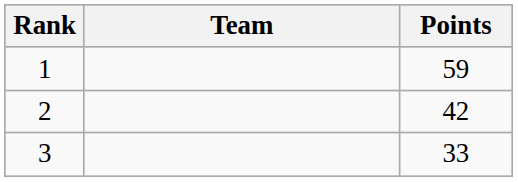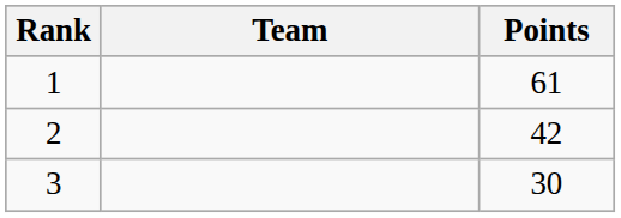 <table class="wikitable" style="text-align:center;">
 <tr>
 <th width=40>Rank</th>
 <th width=180>Team</th>
 <th width=60>Points</th>
 </tr>
 <tr>
 <td>1</td>
 <td align=left></td>
-<td>59</td>
+<td>61</td>
 </tr>
 <tr>
 <td>2</td>
 <td align=left></td>
 <td>42</td>
 </tr>
 <tr>
 <td>3</td>
 <td align=left></td>
-<td>33</td>
+<td>30</td>
 </tr>
 </table>
